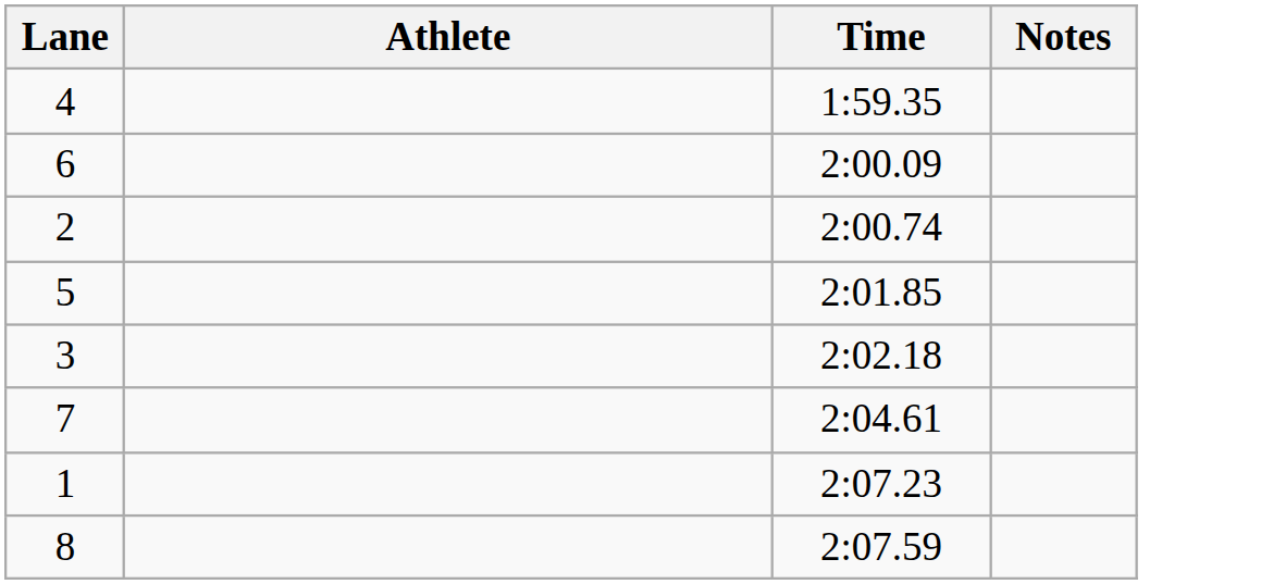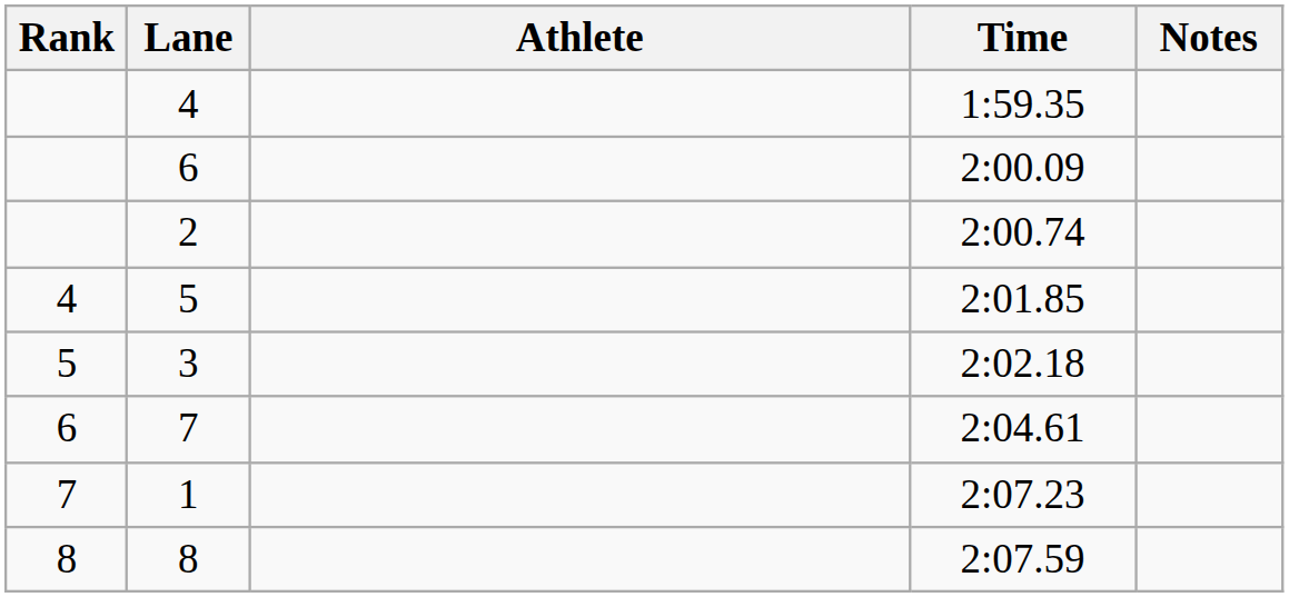 <table class="wikitable sortable" style="text-align:center">
 <tr>
+<th width=40>Rank</th>
 <th width=40>Lane</th>
 <th width=250>Athlete</th>
 <th width=80>Time</th>
 <th width=50>Notes</th>
 </tr>
 <tr>
+<td></td>
 <td>4</td>
 <td align=left></td>
 <td>1:59.35</td>
 <td></td>
 </tr>
 <tr>
+<td></td>
 <td>6</td>
 <td align=left></td>
 <td>2:00.09</td>
 <td></td>
 </tr>
 <tr>
+<td></td>
 <td>2</td>
 <td align=left></td>
 <td>2:00.74</td>
 <td></td>
 </tr>
 <tr>
+<td>4</td>
 <td>5</td>
 <td align=left></td>
 <td>2:01.85</td>
 <td></td>
 </tr>
 <tr>
+<td>5</td>
 <td>3</td>
 <td align=left></td>
 <td>2:02.18</td>
 <td></td>
 </tr>
 <tr>
+<td>6</td>
 <td>7</td>
 <td align=left></td>
 <td>2:04.61</td>
 <td></td>
 </tr>
 <tr>
+<td>7</td>
 <td>1</td>
 <td align=left></td>
 <td>2:07.23</td>
 <td></td>
 </tr>
 <tr>
 <td>8</td>
+<td>8</td>
 <td align=left></td>
 <td>2:07.59</td>
 <td></td>
 </tr>
 </table>
